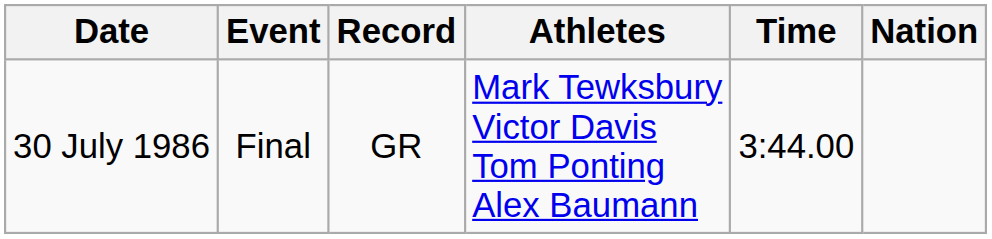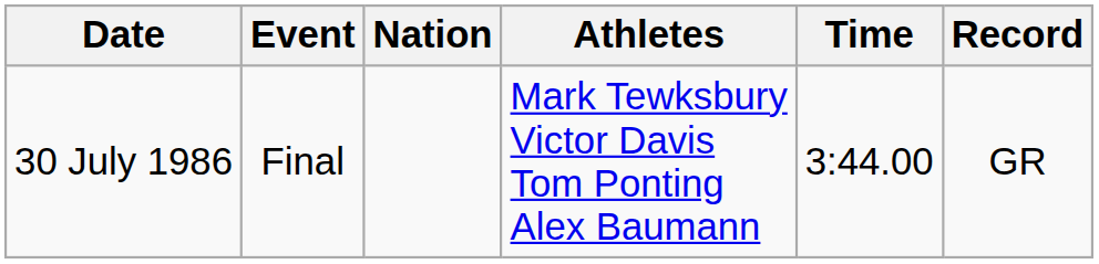 <table class=wikitable style=text-align:center>
 <tr>
 <th>Date</th>
 <th>Event</th>
-<th>Record</th>
+<th>Nation</th>
 <th>Athletes</th>
 <th>Time</th>
-<th>Nation</th>
+<th>Record</th>
 </tr>
 <tr>
 <td>30 July 1986</td>
 <td>Final</td>
-<td>GR</td>
+<td align=left></td>
 <td align=left><a href='#'>Mark Tewksbury</a><br><a href='#'>Victor Davis</a><br><a href='#'>Tom Ponting</a><br><a href='#'>Alex Baumann</a></td>
 <td>3:44.00</td>
-<td align=left></td>
+<td>GR</td>
 </tr>
 </table>
